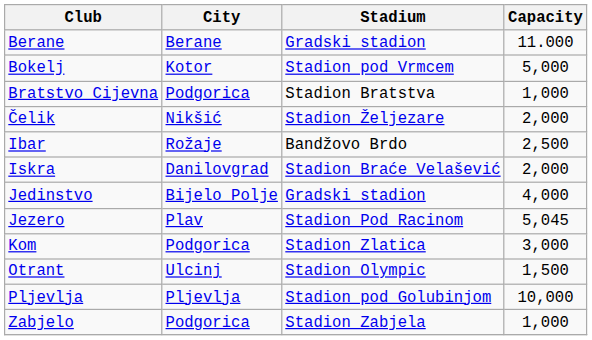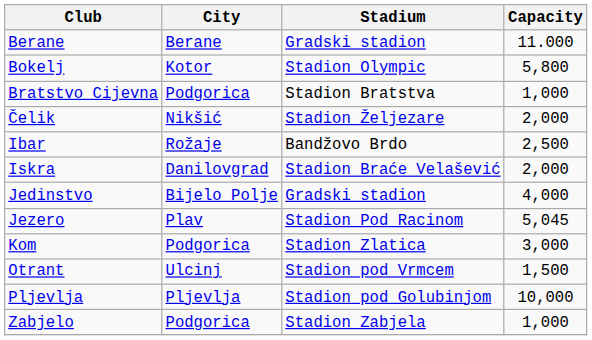 <table class="wikitable sortable">
 <tr>
 <th>Club</th>
 <th>City</th>
 <th>Stadium</th>
 <th>Capacity</th>
 </tr>
 <tr>
 <td><a href='#'>Berane</a></td>
 <td><a href='#'>Berane</a></td>
 <td><a href='#'>Gradski stadion</a></td>
 <td align="center">11.000</td>
 </tr>
 <tr>
 <td><a href='#'>Bokelj</a></td>
 <td><a href='#'>Kotor</a></td>
-<td><a href='#'>Stadion pod Vrmcem</a></td>
-<td align="center">5,000</td>
+<td><a href='#'>Stadion Olympic</a></td>
+<td align="center">5,800</td>
 </tr>
 <tr>
 <td><a href='#'>Bratstvo Cijevna</a></td>
 <td><a href='#'>Podgorica</a></td>
 <td>Stadion Bratstva</td>
 <td align="center">1,000</td>
 </tr>
 <tr>
 <td><a href='#'>Čelik</a></td>
 <td><a href='#'>Nikšić</a></td>
 <td><a href='#'>Stadion Željezare</a></td>
 <td align="center">2,000</td>
 </tr>
 <tr>
 <td><a href='#'>Ibar</a></td>
 <td><a href='#'>Rožaje</a></td>
 <td>Bandžovo Brdo</td>
 <td align="center">2,500</td>
 </tr>
 <tr>
 <td><a href='#'>Iskra</a></td>
 <td><a href='#'>Danilovgrad</a></td>
 <td><a href='#'>Stadion Braće Velašević</a></td>
 <td align="center">2,000</td>
 </tr>
 <tr>
 <td><a href='#'>Jedinstvo</a></td>
 <td><a href='#'>Bijelo Polje</a></td>
 <td><a href='#'>Gradski stadion</a></td>
 <td align="center">4,000</td>
 </tr>
 <tr>
 <td><a href='#'>Jezero</a></td>
 <td><a href='#'>Plav</a></td>
 <td><a href='#'>Stadion Pod Racinom</a></td>
 <td align="center">5,045</td>
 </tr>
 <tr>
 <td><a href='#'>Kom</a></td>
 <td><a href='#'>Podgorica</a></td>
 <td><a href='#'>Stadion Zlatica</a></td>
 <td align="center">3,000</td>
 </tr>
 <tr>
 <td><a href='#'>Otrant</a></td>
 <td><a href='#'>Ulcinj</a></td>
-<td><a href='#'>Stadion Olympic</a></td>
+<td><a href='#'>Stadion pod Vrmcem</a></td>
 <td align="center">1,500</td>
 </tr>
 <tr>
 <td><a href='#'>Pljevlja</a></td>
 <td><a href='#'>Pljevlja</a></td>
 <td><a href='#'>Stadion pod Golubinjom</a></td>
 <td align="center">10,000</td>
 </tr>
 <tr>
 <td><a href='#'>Zabjelo</a></td>
 <td><a href='#'>Podgorica</a></td>
 <td><a href='#'>Stadion Zabjela</a></td>
 <td align="center">1,000</td>
 </tr>
 <tr>
 </tr>
 </table>
